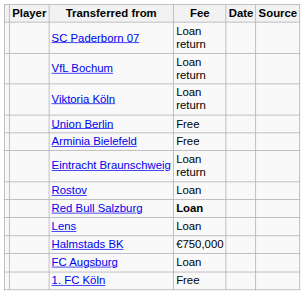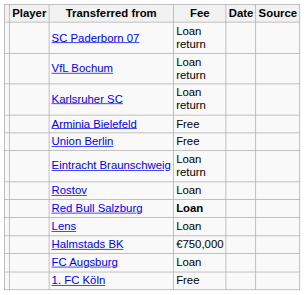 <table class="wikitable plainrowheaders sortable">
 <tr>
 <th></th>
 <th scope="col">Player</th>
 <th>Transferred from</th>
 <th style="width: 65px;">Fee</th>
 <th scope="col">Date</th>
 <th scope="col">Source</th>
 </tr>
 <tr>
 <td align=center></td>
 <td></td>
 <td> <a href='#'>SC Paderborn 07</a></td>
 <td>Loan return</td>
 <td></td>
 <td></td>
 </tr>
 <tr>
 <td align=center></td>
 <td></td>
 <td> <a href='#'>VfL Bochum</a></td>
 <td>Loan return</td>
 <td></td>
 <td></td>
 </tr>
 <tr>
 <td align=center></td>
 <td></td>
-<td> <a href='#'>Viktoria Köln</a></td>
+<td> <a href='#'>Karlsruher SC</a></td>
 <td>Loan return</td>
 <td></td>
 <td></td>
 </tr>
 <tr>
 <td align=center></td>
 <td></td>
-<td> <a href='#'>Union Berlin</a></td>
+<td> <a href='#'>Arminia Bielefeld</a></td>
 <td>Free</td>
 <td></td>
 <td></td>
 </tr>
 <tr>
 <td align=center></td>
 <td></td>
-<td> <a href='#'>Arminia Bielefeld</a></td>
+<td> <a href='#'>Union Berlin</a></td>
 <td>Free</td>
 <td></td>
 <td></td>
 </tr>
 <tr>
 <td align=center></td>
 <td></td>
 <td> <a href='#'>Eintracht Braunschweig</a></td>
 <td>Loan return</td>
 <td></td>
 <td></td>
 </tr>
 <tr>
 <td align=center></td>
 <td></td>
 <td> <a href='#'>Rostov</a></td>
 <td>Loan</td>
 <td></td>
 <td></td>
 </tr>
 <tr>
 <td align=center></td>
 <td></td>
 <td> <a href='#'>Red Bull Salzburg</a></td>
 <td><strong>Loan</strong></td>
 <td></td>
 <td></td>
 </tr>
 <tr>
 <td align="center"></td>
 <td></td>
 <td> <a href='#'>Lens</a></td>
 <td>Loan</td>
 <td></td>
 <td></td>
 </tr>
 <tr>
 <td align=center></td>
 <td></td>
 <td> <a href='#'>Halmstads BK</a></td>
 <td>€750,000</td>
 <td></td>
 <td></td>
 </tr>
 <tr>
 <td align=center></td>
 <td></td>
 <td> <a href='#'>FC Augsburg</a></td>
 <td>Loan</td>
 <td></td>
 <td></td>
 </tr>
 <tr>
 <td align=center></td>
 <td></td>
 <td> <a href='#'>1. FC Köln</a></td>
 <td>Free</td>
 <td></td>
 <td></td>
 </tr>
 </table>
